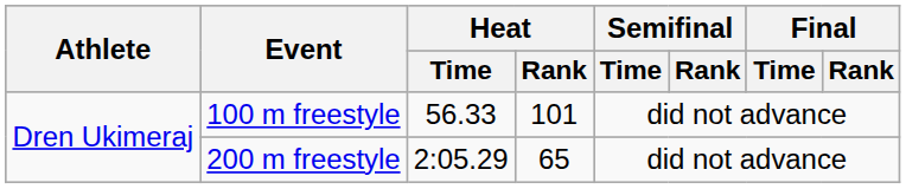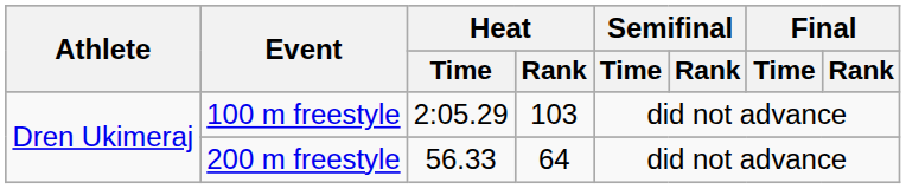 <table class="wikitable" style="text-align:center; font-size:90%">
 <tr>
 <th rowspan="2">Athlete</th>
 <th rowspan="2">Event</th>
 <th colspan="2">Heat</th>
 <th colspan="2">Semifinal</th>
 <th colspan="2">Final</th>
 </tr>
 <tr style="font-size:95%">
 <th>Time</th>
 <th>Rank</th>
 <th>Time</th>
 <th>Rank</th>
 <th>Time</th>
 <th>Rank</th>
 </tr>
 <tr>
 <td align=left rowspan=2><a href='#'>Dren Ukimeraj</a></td>
 <td align=left><a href='#'>100 m freestyle</a></td>
-<td>56.33</td>
-<td>101</td>
+<td>2:05.29</td>
+<td>103</td>
 <td colspan=4>did not advance</td>
 </tr>
 <tr>
 <td align=left><a href='#'>200 m freestyle</a></td>
-<td>2:05.29</td>
-<td>65</td>
+<td>56.33</td>
+<td>64</td>
 <td colspan=4>did not advance</td>
 </tr>
 </table>
